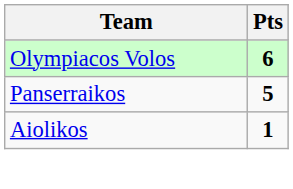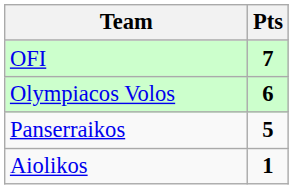 <table class="wikitable" style="text-align: center;">
 <tr>
 <th width=165>Team</th>
 <th width=20>Pts</th>
+</tr>
+<tr bgcolor="#ccffcc">
+<td align=left><a href='#'>OFI</a></td>
+<td><strong>7</strong></td>
 </tr>
 <tr bgcolor="#ccffcc">
 <td align=left><a href='#'>Olympiacos Volos</a></td>
 <td><strong>6</strong></td>
 </tr>
 <tr>
 <td align=left><a href='#'>Panserraikos</a></td>
 <td><strong>5</strong></td>
 </tr>
 <tr>
 <td align=left><a href='#'>Aiolikos</a></td>
 <td><strong>1</strong></td>
 </tr>
 </table>
